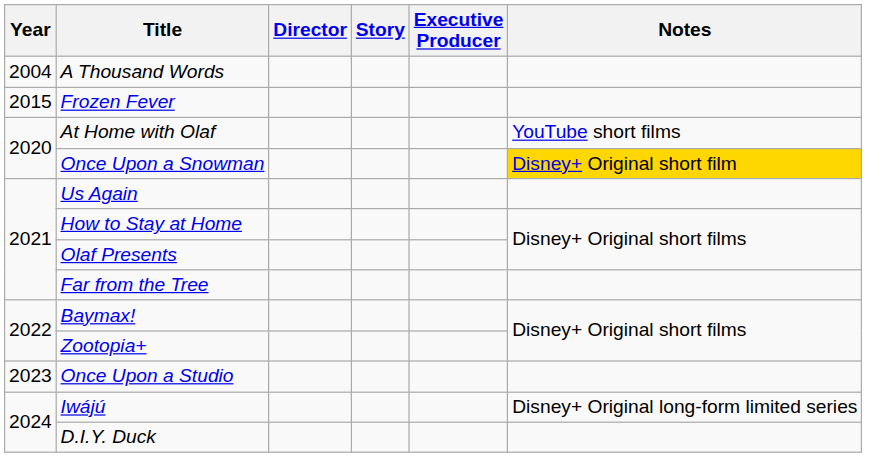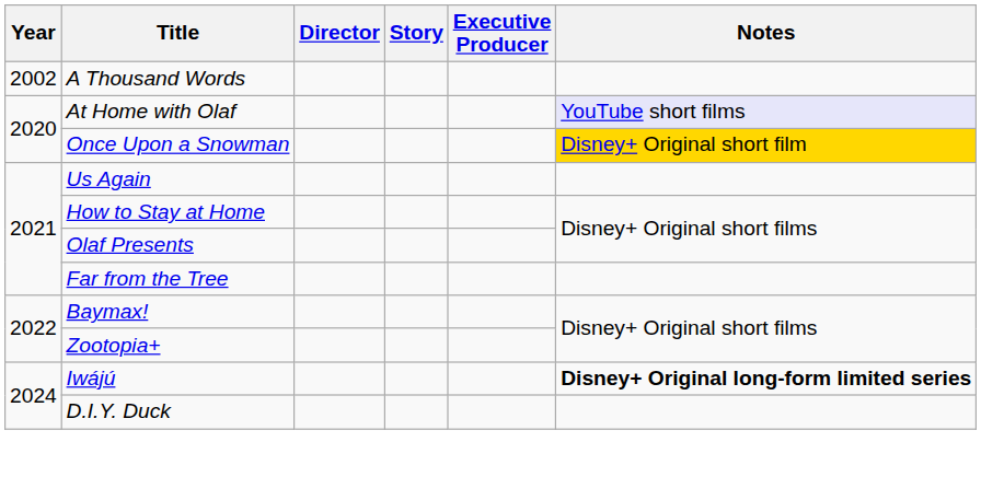 <table class="wikitable">
 <tr>
 <th>Year</th>
 <th>Title</th>
 <th><a href='#'>Director</a></th>
 <th><a href='#'>Story</a></th>
 <th><a href='#'>Executive<br>Producer</a></th>
 <th>Notes</th>
 </tr>
 <tr>
-<td>2004</td>
+<td>2002</td>
 <td><em>A Thousand Words</em></td>
-<td></td>
-<td></td>
-<td></td>
-<td></td>
-</tr>
-<tr>
-<td>2015</td>
-<td><em><a href='#'>Frozen Fever</a></em></td>
 <td></td>
 <td></td>
 <td></td>
 <td></td>
 </tr>
 <tr>
 <td rowspan=2>2020</td>
 <td><em>At Home with Olaf</em></td>
 <td></td>
 <td></td>
 <td></td>
-<td><a href='#'>YouTube</a> short films</td>
+<td style="background: lavender;"><a href='#'>YouTube</a> short films</td>
 </tr>
 <tr>
 <td><em><a href='#'>Once Upon a Snowman</a></em></td>
 <td></td>
 <td></td>
 <td></td>
 <td style="background: gold;"><a href='#'>Disney+</a> Original short film</td>
 </tr>
 <tr>
 <td rowspan=4>2021</td>
 <td><em><a href='#'>Us Again</a></em></td>
 <td></td>
 <td></td>
 <td></td>
 <td></td>
 </tr>
 <tr>
 <td><em><a href='#'>How to Stay at Home</a></em></td>
 <td></td>
 <td></td>
 <td></td>
 <td rowspan=2>Disney+ Original short films</td>
 </tr>
 <tr>
 <td><em><a href='#'>Olaf Presents</a></em></td>
 <td></td>
 <td></td>
 <td></td>
 </tr>
 <tr>
 <td><em><a href='#'>Far from the Tree</a></em></td>
 <td></td>
 <td></td>
 <td></td>
 <td></td>
 </tr>
 <tr>
 <td rowspan=2>2022</td>
 <td><em><a href='#'>Baymax!</a></em></td>
 <td></td>
 <td></td>
 <td></td>
 <td rowspan=2>Disney+ Original short films</td>
 </tr>
 <tr>
 <td><em><a href='#'>Zootopia+</a></em></td>
 <td></td>
 <td></td>
 <td></td>
 </tr>
 <tr>
-<td>2023</td>
-<td><em><a href='#'>Once Upon a Studio</a></em></td>
-<td></td>
-<td></td>
-<td></td>
-<td></td>
-</tr>
-<tr>
 <td rowspan=2>2024</td>
 <td><em><a href='#'>Iwájú</a></em></td>
 <td></td>
 <td></td>
 <td></td>
-<td>Disney+ Original long-form limited series</td>
+<td><strong>Disney+ Original long-form limited series</strong></td>
 </tr>
 <tr>
 <td><em>D.I.Y. Duck</em></td>
 <td></td>
 <td></td>
 <td></td>
 <td></td>
 </tr>
 </table>
